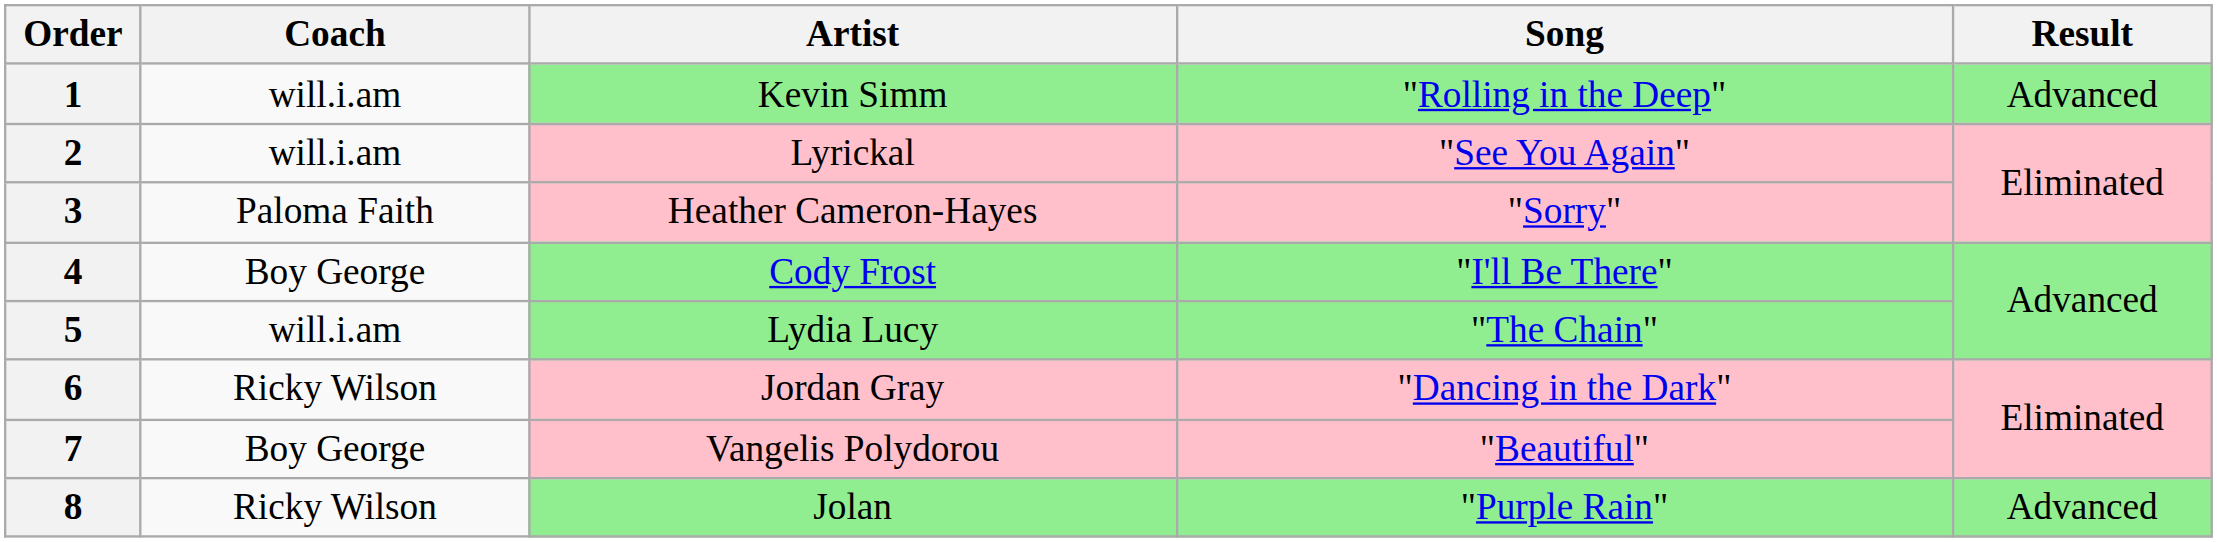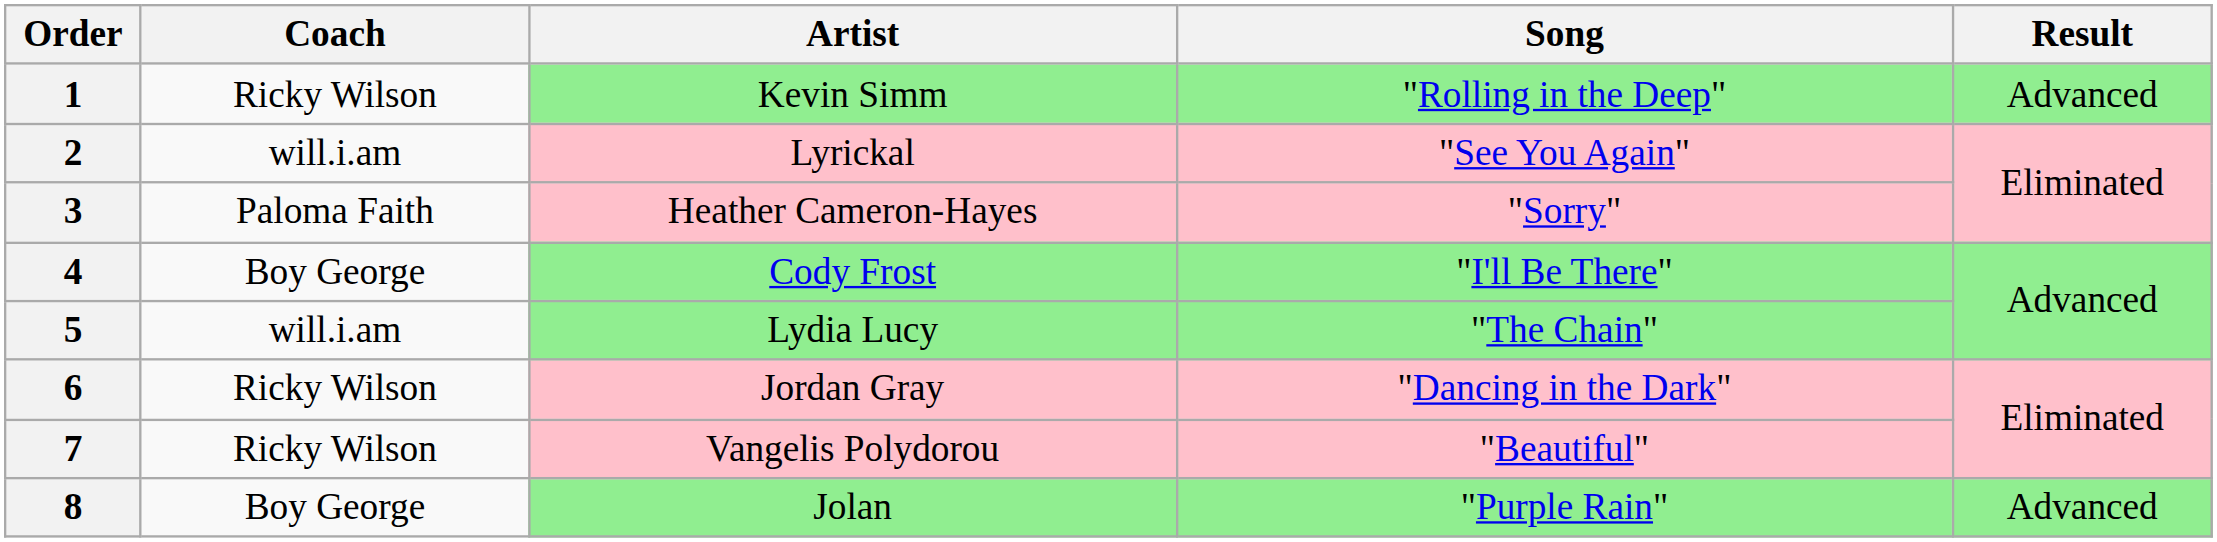 <table class="wikitable" style="text-align:center; width:75%;">
 <tr>
 <th scope="col" style="width:05%;">Order</th>
 <th scope="col" style="width:15%;">Coach</th>
 <th scope="col" style="width:25%;">Artist</th>
 <th scope="col" style="width:30%;">Song</th>
 <th scope="col" style="width:10%;">Result</th>
 </tr>
 <tr>
 <th scope="col">1</th>
-<td>will.i.am</td>
+<td>Ricky Wilson</td>
 <td bgcolor=lightgreen>Kevin Simm</td>
 <td bgcolor=lightgreen>"<a href='#'>Rolling in the Deep</a>"</td>
 <td bgcolor=lightgreen>Advanced</td>
 </tr>
 <tr>
 <th scope="col">2</th>
 <td>will.i.am</td>
 <td style="background:pink;">Lyrickal</td>
 <td style="background:pink;">"<a href='#'>See You Again</a>"</td>
 <td rowspan="2" style="background:pink;">Eliminated</td>
 </tr>
 <tr>
 <th scope="col">3</th>
 <td>Paloma Faith</td>
 <td style="background:pink;">Heather Cameron-Hayes</td>
 <td style="background:pink;">"<a href='#'>Sorry</a>"</td>
 </tr>
 <tr>
 <th scope="col">4</th>
 <td>Boy George</td>
 <td bgcolor=lightgreen><a href='#'>Cody Frost</a></td>
 <td bgcolor=lightgreen>"<a href='#'>I'll Be There</a>"</td>
 <td rowspan="2" bgcolor="lightgreen">Advanced</td>
 </tr>
 <tr>
 <th scope="col">5</th>
 <td>will.i.am</td>
 <td bgcolor=lightgreen>Lydia Lucy</td>
 <td bgcolor=lightgreen>"<a href='#'>The Chain</a>"</td>
 </tr>
 <tr>
 <th scope="col">6</th>
 <td>Ricky Wilson</td>
 <td style="background:pink;">Jordan Gray</td>
 <td style="background:pink;">"<a href='#'>Dancing in the Dark</a>"</td>
 <td rowspan="2" style="background:pink;">Eliminated</td>
 </tr>
 <tr>
 <th scope="col">7</th>
-<td>Boy George</td>
+<td>Ricky Wilson</td>
 <td style="background:pink;">Vangelis Polydorou</td>
 <td style="background:pink;">"<a href='#'>Beautiful</a>"</td>
 </tr>
 <tr>
 <th scope="col">8</th>
-<td>Ricky Wilson</td>
+<td>Boy George</td>
 <td bgcolor=lightgreen>Jolan</td>
 <td bgcolor=lightgreen>"<a href='#'>Purple Rain</a>"</td>
 <td bgcolor=lightgreen>Advanced</td>
 </tr>
 </table>
